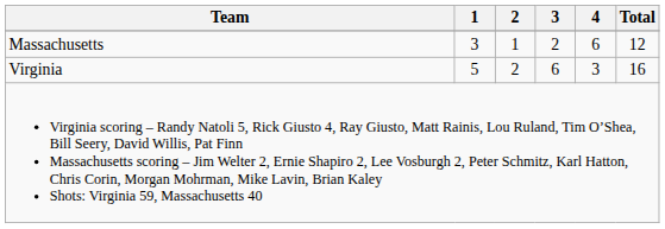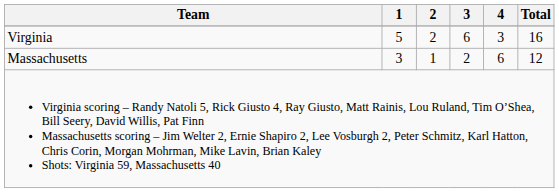 <table class="wikitable" style="text-align:center; max-width:40em">
 <tr>
 <th>Team</th>
 <th style="width:2em">1</th>
 <th style="width:2em">2</th>
 <th style="width:2em">3</th>
 <th style="width:2em">4</th>
 <th style="width:2em">Total</th>
 </tr>
 <tr>
 </tr>
 <tr>
+<td style="text-align:left">Virginia</td>
+<td>5</td>
+<td>2</td>
+<td>6</td>
+<td>3</td>
+<td>16</td>
+</tr>
+<tr>
 <td style="text-align:left">Massachusetts</td>
 <td>3</td>
 <td>1</td>
 <td>2</td>
 <td>6</td>
 <td>12</td>
 </tr>
 <tr>
-<td style="text-align:left">Virginia</td>
-<td>5</td>
-<td>2</td>
-<td>6</td>
-<td>3</td>
-<td>16</td>
-</tr>
-<tr>
 <td colspan=6 style="text-align:left; font-size:88%;"><br><ul><li>Virginia scoring – Randy Natoli 5, Rick Giusto 4, Ray Giusto, Matt Rainis, Lou Ruland, Tim O’Shea, Bill Seery, David Willis, Pat Finn</li><li>Massachusetts scoring – Jim Welter 2, Ernie Shapiro 2, Lee Vosburgh 2, Peter Schmitz, Karl Hatton, Chris Corin, Morgan Mohrman, Mike Lavin, Brian Kaley</li><li>Shots: Virginia 59, Massachusetts 40</li></ul></td>
 </tr>
 </table>
